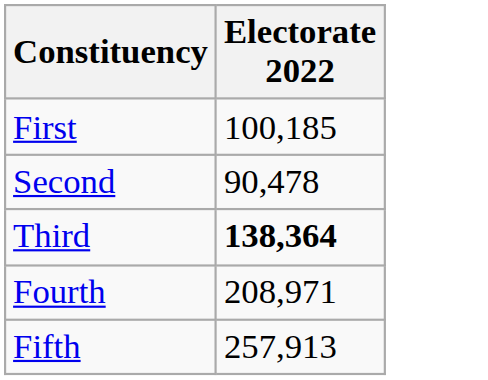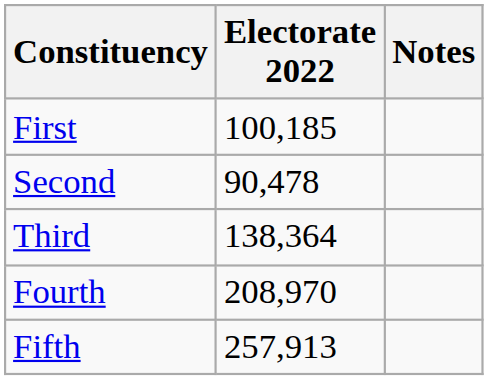 <table class="wikitable sortable" id="Kuwait">
 <tr>
 <th>Constituency</th>
 <th>Electorate<br>2022</th>
+<th>Notes</th>
 </tr>
 <tr>
 <td><a href='#'>First</a></td>
 <td>100,185</td>
+<td></td>
 </tr>
 <tr>
 <td><a href='#'>Second</a></td>
 <td>90,478</td>
+<td></td>
 </tr>
 <tr>
 <td><a href='#'>Third</a></td>
-<td><strong>138,364</strong></td>
+<td>138,364</td>
+<td></td>
 </tr>
 <tr>
 <td><a href='#'>Fourth</a></td>
-<td>208,971</td>
+<td>208,970</td>
+<td></td>
 </tr>
 <tr>
 <td><a href='#'>Fifth</a></td>
 <td>257,913</td>
+<td></td>
 </tr>
 </table>
